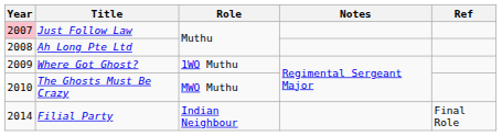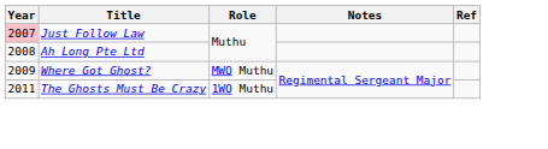 <table class="wikitable">
 <tr>
 <th>Year</th>
 <th>Title</th>
 <th>Role</th>
 <th>Notes</th>
 <th>Ref</th>
 </tr>
 <tr>
 <td style="background: pink;">2007</td>
 <td><em><a href='#'>Just Follow Law</a></em></td>
 <td rowspan="2">Muthu</td>
 <td></td>
 <td></td>
 </tr>
 <tr>
 <td>2008</td>
 <td><em><a href='#'>Ah Long Pte Ltd</a></em></td>
 <td></td>
 <td></td>
 </tr>
 <tr>
 <td>2009</td>
 <td><em><a href='#'>Where Got Ghost?</a></em></td>
-<td><a href='#'>1WO</a> Muthu</td>
+<td><a href='#'>MWO</a> Muthu</td>
 <td rowspan="2"><a href='#'>Regimental Sergeant Major</a></td>
 <td></td>
 </tr>
 <tr>
-<td>2010</td>
+<td>2011</td>
 <td><em><a href='#'>The Ghosts Must Be Crazy</a></em></td>
-<td><a href='#'>MWO</a> Muthu</td>
+<td><a href='#'>1WO</a> Muthu</td>
 <td></td>
 </tr>
-<tr>
-<td>2014</td>
-<td><em><a href='#'>Filial Party</a></em></td>
-<td><a href='#'>Indian</a> <a href='#'>Neighbour</a></td>
-<td></td>
-<td>Final Role</td>
-</tr>
 </table>
